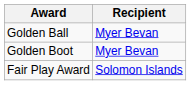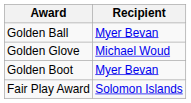 <table class=wikitable>
 <tr>
 <th>Award</th>
 <th>Recipient</th>
 </tr>
 <tr>
 <td>Golden Ball</td>
 <td> <a href='#'>Myer Bevan</a></td>
 </tr>
 <tr>
+<td>Golden Glove</td>
+<td> <a href='#'>Michael Woud</a></td>
+</tr>
+<tr>
 <td>Golden Boot</td>
 <td> <a href='#'>Myer Bevan</a></td>
 </tr>
 <tr>
 <td>Fair Play Award</td>
 <td> <a href='#'>Solomon Islands</a></td>
 </tr>
 </table>
